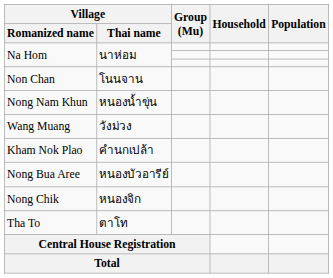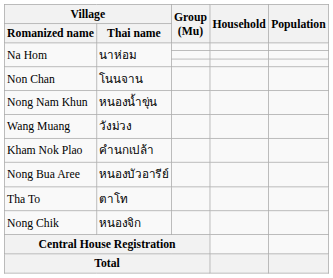 <table class="wikitable" style="font-size: 95%";>
 <tr>
 <th colspan=2>Village</th>
 <th rowspan=2>Group<br>(Mu)</th>
 <th rowspan=2>Household</th>
 <th rowspan=2>Population</th>
 </tr>
 <tr>
 <th>Romanized name</th>
 <th>Thai name</th>
 </tr>
 <tr>
 <td rowspan=3>Na Hom</td>
 <td rowspan=3>นาห่อม</td>
 <td></td>
 <td></td>
 <td></td>
 </tr>
 <tr>
 <td></td>
 <td></td>
 <td></td>
 </tr>
 <tr>
 <td></td>
 <td></td>
 <td></td>
 </tr>
 <tr>
 <td>Non Chan</td>
 <td>โนนจาน</td>
 <td></td>
 <td></td>
 <td></td>
 </tr>
 <tr>
 <td>Nong Nam Khun</td>
 <td>หนองน้ำขุ่น</td>
 <td></td>
 <td></td>
 <td></td>
 </tr>
 <tr>
 <td>Wang Muang</td>
 <td>วังม่วง</td>
 <td></td>
 <td></td>
 <td></td>
 </tr>
 <tr>
 <td>Kham Nok Plao</td>
 <td>คำนกเปล้า</td>
 <td></td>
 <td></td>
 <td></td>
 </tr>
 <tr>
 <td>Nong Bua Aree</td>
 <td>หนองบัวอารีย์</td>
 <td></td>
 <td></td>
 <td></td>
 </tr>
 <tr>
-<td>Nong Chik</td>
-<td>หนองจิก</td>
+<td>Tha To</td>
+<td>ตาโท</td>
 <td></td>
 <td></td>
 <td></td>
 </tr>
 <tr>
-<td>Tha To</td>
-<td>ตาโท</td>
+<td>Nong Chik</td>
+<td>หนองจิก</td>
 <td></td>
 <td></td>
 <td></td>
 </tr>
 <tr>
 <th colspan=3 align=center>Central House Registration</th>
 <td></td>
 <td></td>
 </tr>
 <tr>
 <th colspan=3>Total</th>
 <th></th>
 <th></th>
 </tr>
 </table>
